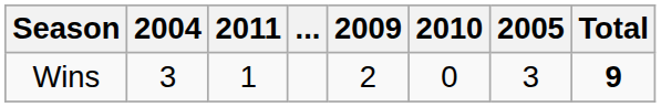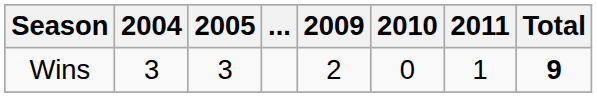 <table class="wikitable">
 <tr>
 <th>Season</th>
 <th>2004</th>
-<th>2011</th>
+<th>2005</th>
 <th>...</th>
 <th>2009</th>
 <th>2010</th>
-<th>2005</th>
+<th>2011</th>
 <th><strong>Total</strong></th>
 </tr>
 <tr align="center">
 <td>Wins</td>
 <td>3</td>
-<td>1</td>
+<td>3</td>
 <td></td>
 <td>2</td>
 <td>0</td>
-<td>3</td>
+<td>1</td>
 <td><strong>9</strong></td>
 </tr>
 </table>
